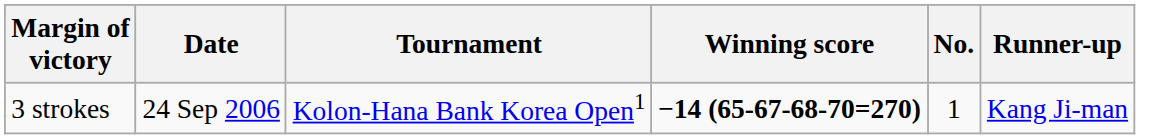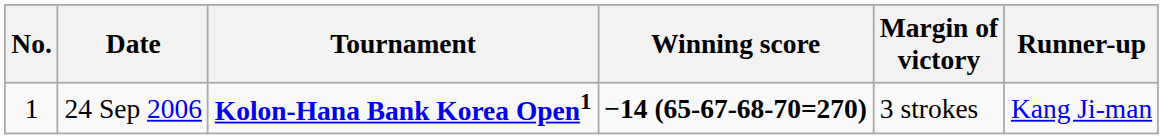 <table class="wikitable" style="font-size:95%;">
 <tr>
-<th>Margin of<br>victory</th>
+<th>No.</th>
 <th>Date</th>
 <th>Tournament</th>
 <th>Winning score</th>
-<th>No.</th>
+<th>Margin of<br>victory</th>
 <th>Runner-up</th>
 </tr>
 <tr>
+<td align=center>1</td>
+<td align=right>24 Sep <a href='#'>2006</a></td>
+<td><strong><a href='#'>Kolon-Hana Bank Korea Open</a><sup>1</sup></strong></td>
+<td><strong>−14 (65-67-68-70=270)</strong></td>
 <td>3 strokes</td>
-<td align=right>24 Sep <a href='#'>2006</a></td>
-<td><a href='#'>Kolon-Hana Bank Korea Open</a><sup>1</sup></td>
-<td><strong>−14 (65-67-68-70=270)</strong></td>
-<td align=center>1</td>
 <td> <a href='#'>Kang Ji-man</a></td>
 </tr>
 </table>
